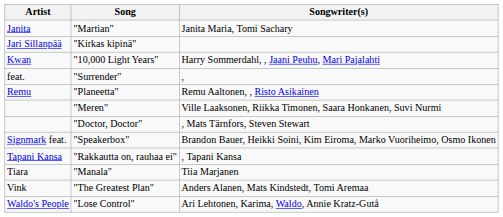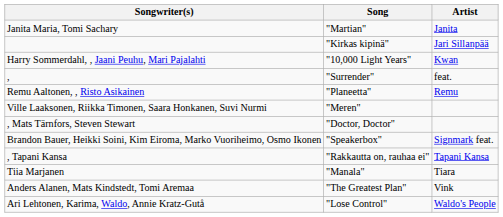 <table class="sortable wikitable" style="margin: 1em auto 1em auto;">
 <tr>
+<th>Songwriter(s)</th>
+<th>Song</th>
 <th>Artist</th>
-<th>Song</th>
-<th>Songwriter(s)</th>
 </tr>
 <tr>
+<td>Janita Maria, Tomi Sachary</td>
+<td>"Martian"</td>
 <td><a href='#'>Janita</a></td>
-<td>"Martian"</td>
-<td>Janita Maria, Tomi Sachary</td>
 </tr>
 <tr>
+<td></td>
+<td>"Kirkas kipinä"</td>
 <td><a href='#'>Jari Sillanpää</a></td>
-<td>"Kirkas kipinä"</td>
+</tr>
+<tr>
+<td>Harry Sommerdahl, , <a href='#'>Jaani Peuhu</a>, <a href='#'>Mari Pajalahti</a></td>
+<td>"10,000 Light Years"</td>
+<td><a href='#'>Kwan</a></td>
+</tr>
+<tr>
+<td>, </td>
+<td>"Surrender"</td>
+<td> feat. </td>
+</tr>
+<tr>
+<td>Remu Aaltonen, , <a href='#'>Risto Asikainen</a></td>
+<td>"Planeetta"</td>
+<td><a href='#'>Remu</a></td>
+</tr>
+<tr>
+<td>Ville Laaksonen, Riikka Timonen, Saara Honkanen, Suvi Nurmi</td>
+<td>"Meren"</td>
 <td></td>
 </tr>
 <tr>
-<td><a href='#'>Kwan</a></td>
-<td>"10,000 Light Years"</td>
-<td>Harry Sommerdahl, , <a href='#'>Jaani Peuhu</a>, <a href='#'>Mari Pajalahti</a></td>
+<td>, Mats Tärnfors, Steven Stewart</td>
+<td>"Doctor, Doctor"</td>
+<td></td>
 </tr>
 <tr>
-<td> feat. </td>
-<td>"Surrender"</td>
-<td>, </td>
+<td>Brandon Bauer, Heikki Soini, Kim Eiroma, Marko Vuoriheimo, Osmo Ikonen</td>
+<td>"Speakerbox"</td>
+<td><a href='#'>Signmark</a> feat. </td>
 </tr>
 <tr>
-<td><a href='#'>Remu</a></td>
-<td>"Planeetta"</td>
-<td>Remu Aaltonen, , <a href='#'>Risto Asikainen</a></td>
+<td>, Tapani Kansa</td>
+<td>"Rakkautta on, rauhaa ei"</td>
+<td><a href='#'>Tapani Kansa</a></td>
 </tr>
 <tr>
-<td></td>
-<td>"Meren"</td>
-<td>Ville Laaksonen, Riikka Timonen, Saara Honkanen, Suvi Nurmi</td>
+<td>Tiia Marjanen</td>
+<td>"Manala"</td>
+<td>Tiara</td>
 </tr>
 <tr>
-<td></td>
-<td>"Doctor, Doctor"</td>
-<td>, Mats Tärnfors, Steven Stewart</td>
+<td>Anders Alanen, Mats Kindstedt, Tomi Aremaa</td>
+<td>"The Greatest Plan"</td>
+<td>Vink</td>
 </tr>
 <tr>
-<td><a href='#'>Signmark</a> feat. </td>
-<td>"Speakerbox"</td>
-<td>Brandon Bauer, Heikki Soini, Kim Eiroma, Marko Vuoriheimo, Osmo Ikonen</td>
-</tr>
-<tr>
-<td><a href='#'>Tapani Kansa</a></td>
-<td>"Rakkautta on, rauhaa ei"</td>
-<td>, Tapani Kansa</td>
-</tr>
-<tr>
-<td>Tiara</td>
-<td>"Manala"</td>
-<td>Tiia Marjanen</td>
-</tr>
-<tr>
-<td>Vink</td>
-<td>"The Greatest Plan"</td>
-<td>Anders Alanen, Mats Kindstedt, Tomi Aremaa</td>
-</tr>
-<tr>
+<td>Ari Lehtonen, Karima, <a href='#'>Waldo</a>, Annie Kratz-Gutå</td>
+<td>"Lose Control"</td>
 <td><a href='#'>Waldo's People</a></td>
-<td>"Lose Control"</td>
-<td>Ari Lehtonen, Karima, <a href='#'>Waldo</a>, Annie Kratz-Gutå</td>
 </tr>
 </table>
